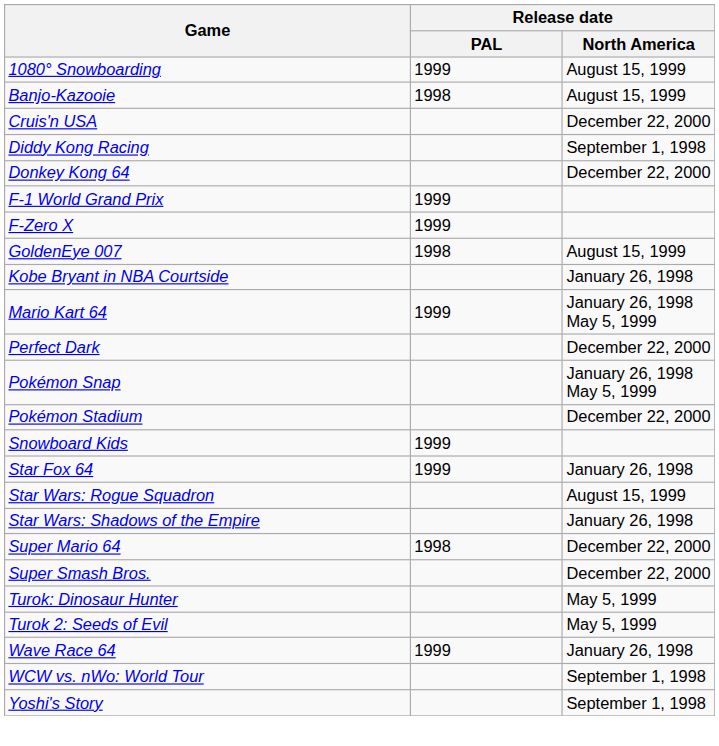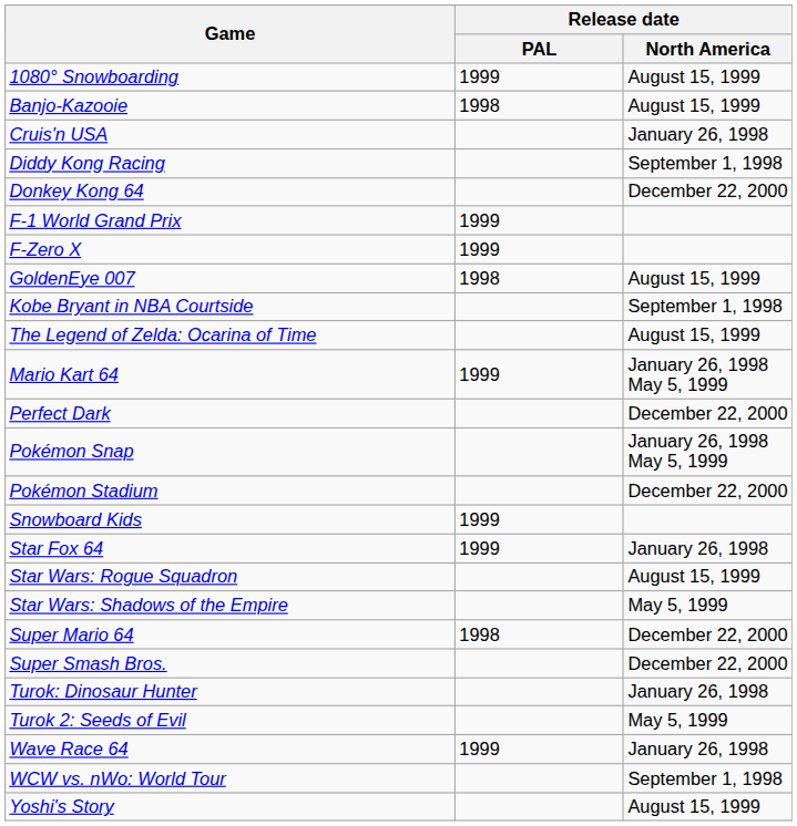 <table class="wikitable sortable" style="width: 100%; font-size: 90%">
 <tr>
 <th width=40% rowspan=2>Game</th>
 <th width=30% colspan=2>Release date</th>
 </tr>
 <tr>
 <th width=15%>PAL</th>
 <th width=15%>North America</th>
 </tr>
 <tr>
 <td><em><a href='#'>1080° Snowboarding</a></em></td>
 <td>1999</td>
 <td>August 15, 1999</td>
 </tr>
 <tr>
 <td><em><a href='#'>Banjo-Kazooie</a></em></td>
 <td>1998</td>
 <td>August 15, 1999</td>
 </tr>
 <tr>
 <td><em><a href='#'>Cruis'n USA</a></em></td>
 <td></td>
-<td>December 22, 2000</td>
+<td>January 26, 1998</td>
 </tr>
 <tr>
 <td><em><a href='#'>Diddy Kong Racing</a></em></td>
 <td></td>
 <td>September 1, 1998</td>
 </tr>
 <tr>
 <td><em><a href='#'>Donkey Kong 64</a></em></td>
 <td></td>
 <td>December 22, 2000</td>
 </tr>
 <tr>
 <td><em><a href='#'>F-1 World Grand Prix</a></em></td>
 <td>1999</td>
 <td></td>
 </tr>
 <tr>
 <td><em><a href='#'>F-Zero X</a></em></td>
 <td>1999</td>
 <td></td>
 </tr>
 <tr>
 <td><em><a href='#'>GoldenEye 007</a></em></td>
 <td>1998</td>
 <td>August 15, 1999</td>
 </tr>
 <tr>
 <td><em><a href='#'>Kobe Bryant in NBA Courtside</a></em></td>
 <td></td>
-<td>January 26, 1998</td>
+<td>September 1, 1998</td>
+</tr>
+<tr>
+<td data-sort-value="Legend of Zelda: Ocarina of Time, The"><em><a href='#'>The Legend of Zelda: Ocarina of Time</a></em></td>
+<td></td>
+<td>August 15, 1999</td>
 </tr>
 <tr>
 <td><em><a href='#'>Mario Kart 64</a></em></td>
 <td>1999</td>
 <td>January 26, 1998<br>May 5, 1999</td>
 </tr>
 <tr>
 <td><em><a href='#'>Perfect Dark</a></em></td>
 <td></td>
 <td>December 22, 2000</td>
 </tr>
 <tr>
 <td><em><a href='#'>Pokémon Snap</a></em></td>
 <td></td>
 <td>January 26, 1998<br>May 5, 1999</td>
 </tr>
 <tr>
 <td><em><a href='#'>Pokémon Stadium</a></em></td>
 <td></td>
 <td>December 22, 2000</td>
 </tr>
 <tr>
 <td><em><a href='#'>Snowboard Kids</a></em></td>
 <td>1999</td>
 <td></td>
 </tr>
 <tr>
 <td><em><a href='#'>Star Fox 64</a></em></td>
 <td>1999</td>
 <td>January 26, 1998</td>
 </tr>
 <tr>
 <td><em><a href='#'>Star Wars: Rogue Squadron</a></em></td>
 <td></td>
 <td>August 15, 1999</td>
 </tr>
 <tr>
 <td><em><a href='#'>Star Wars: Shadows of the Empire</a></em></td>
 <td></td>
-<td>January 26, 1998</td>
+<td>May 5, 1999</td>
 </tr>
 <tr>
 <td><em><a href='#'>Super Mario 64</a></em></td>
 <td>1998</td>
 <td>December 22, 2000</td>
 </tr>
 <tr>
 <td><em><a href='#'>Super Smash Bros.</a></em></td>
 <td></td>
 <td>December 22, 2000</td>
 </tr>
 <tr>
 <td data-sort-value="Turok 1: Dinosaur Hunter"><em><a href='#'>Turok: Dinosaur Hunter</a></em></td>
 <td></td>
-<td>May 5, 1999</td>
+<td>January 26, 1998</td>
 </tr>
 <tr>
 <td><em><a href='#'>Turok 2: Seeds of Evil</a></em></td>
 <td></td>
 <td>May 5, 1999</td>
 </tr>
 <tr>
 <td><em><a href='#'>Wave Race 64</a></em></td>
 <td>1999</td>
 <td>January 26, 1998</td>
 </tr>
 <tr>
 <td><em><a href='#'>WCW vs. nWo: World Tour</a></em></td>
 <td></td>
 <td>September 1, 1998</td>
 </tr>
 <tr>
 <td><em><a href='#'>Yoshi's Story</a></em></td>
 <td></td>
-<td>September 1, 1998</td>
+<td>August 15, 1999</td>
 </tr>
 </table>
